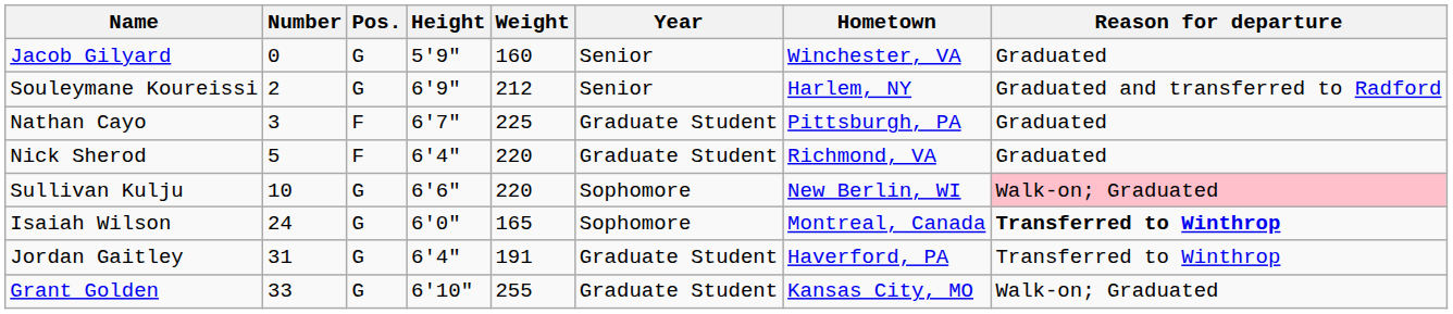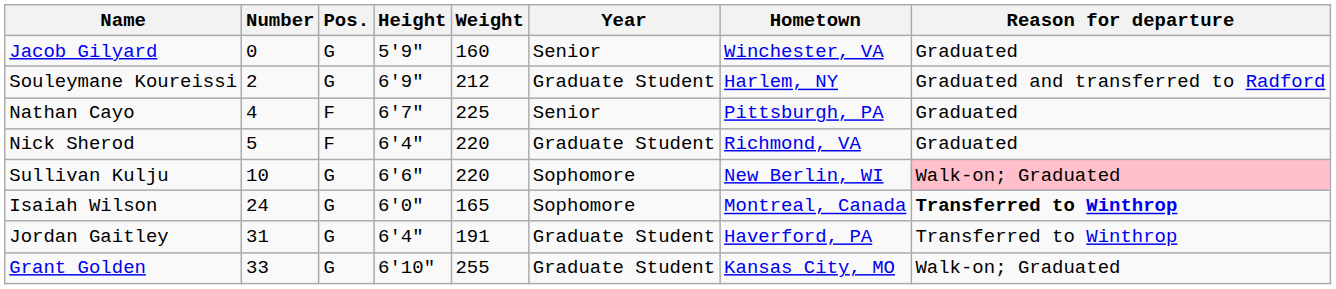 <table class="wikitable sortable" border="1">
 <tr>
 <th>Name</th>
 <th>Number</th>
 <th>Pos.</th>
 <th>Height</th>
 <th>Weight</th>
 <th>Year</th>
 <th>Hometown</th>
 <th class="unsortable">Reason for departure</th>
 </tr>
 <tr>
 <td><a href='#'>Jacob Gilyard</a></td>
 <td>0</td>
 <td>G</td>
 <td>5'9"</td>
 <td>160</td>
 <td>Senior</td>
 <td><a href='#'>Winchester, VA</a></td>
 <td>Graduated</td>
 </tr>
 <tr>
 <td>Souleymane Koureissi</td>
 <td>2</td>
 <td>G</td>
 <td>6'9"</td>
 <td>212</td>
-<td>Senior</td>
+<td>Graduate Student</td>
 <td><a href='#'>Harlem, NY</a></td>
 <td>Graduated and transferred to <a href='#'>Radford</a></td>
 </tr>
 <tr>
 <td>Nathan Cayo</td>
-<td>3</td>
+<td>4</td>
 <td>F</td>
 <td>6'7"</td>
 <td>225</td>
-<td>Graduate Student</td>
+<td>Senior</td>
 <td><a href='#'> Pittsburgh, PA</a></td>
 <td>Graduated</td>
 </tr>
 <tr>
 <td>Nick Sherod</td>
 <td>5</td>
 <td>F</td>
 <td>6'4"</td>
 <td>220</td>
 <td>Graduate Student</td>
 <td><a href='#'>Richmond, VA</a></td>
 <td>Graduated</td>
 </tr>
 <tr>
 <td>Sullivan Kulju</td>
 <td>10</td>
 <td>G</td>
 <td>6'6"</td>
 <td>220</td>
 <td>Sophomore</td>
 <td><a href='#'>New Berlin, WI</a></td>
 <td style="background: pink;">Walk-on; Graduated</td>
 </tr>
 <tr>
 <td>Isaiah Wilson</td>
 <td>24</td>
 <td>G</td>
 <td>6'0"</td>
 <td>165</td>
 <td>Sophomore</td>
 <td><a href='#'> Montreal, Canada</a></td>
 <td><strong>Transferred to <a href='#'>Winthrop</a></strong></td>
 </tr>
 <tr>
 <td>Jordan Gaitley</td>
 <td>31</td>
 <td>G</td>
 <td>6'4"</td>
 <td>191</td>
 <td>Graduate Student</td>
 <td><a href='#'>Haverford, PA</a></td>
 <td>Transferred to <a href='#'>Winthrop</a></td>
 </tr>
 <tr>
 <td><a href='#'>Grant Golden</a></td>
 <td>33</td>
 <td>G</td>
 <td>6'10"</td>
 <td>255</td>
 <td>Graduate Student</td>
 <td><a href='#'>Kansas City, MO</a></td>
 <td>Walk-on; Graduated</td>
 </tr>
 </table>
